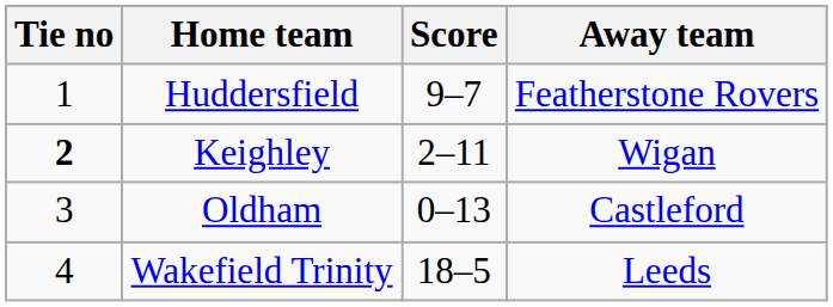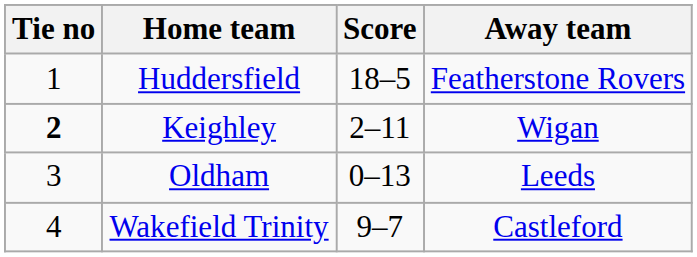 <table class="wikitable" style="text-align:center">
 <tr>
 <th>Tie no</th>
 <th>Home team</th>
 <th>Score</th>
 <th>Away team</th>
 </tr>
 <tr>
 <td>1</td>
 <td><a href='#'>Huddersfield</a></td>
-<td>9–7</td>
+<td>18–5</td>
 <td><a href='#'>Featherstone Rovers</a></td>
 </tr>
 <tr>
 <td><strong>2</strong></td>
 <td><a href='#'>Keighley</a></td>
 <td>2–11</td>
 <td><a href='#'>Wigan</a></td>
 </tr>
 <tr>
 <td>3</td>
 <td><a href='#'>Oldham</a></td>
 <td>0–13</td>
-<td><a href='#'>Castleford</a></td>
+<td><a href='#'>Leeds</a></td>
 </tr>
 <tr>
 <td>4</td>
 <td><a href='#'>Wakefield Trinity</a></td>
-<td>18–5</td>
-<td><a href='#'>Leeds</a></td>
+<td>9–7</td>
+<td><a href='#'>Castleford</a></td>
 </tr>
 </table>
